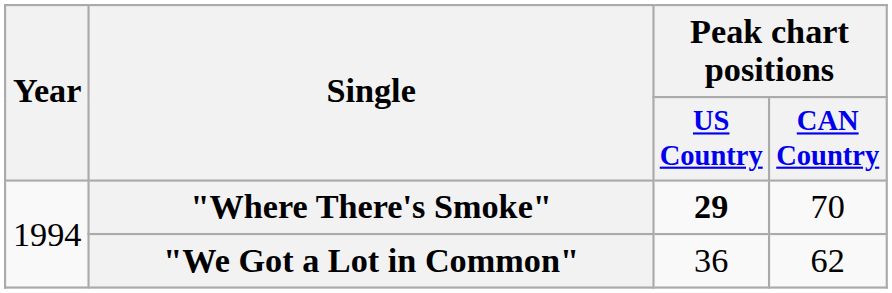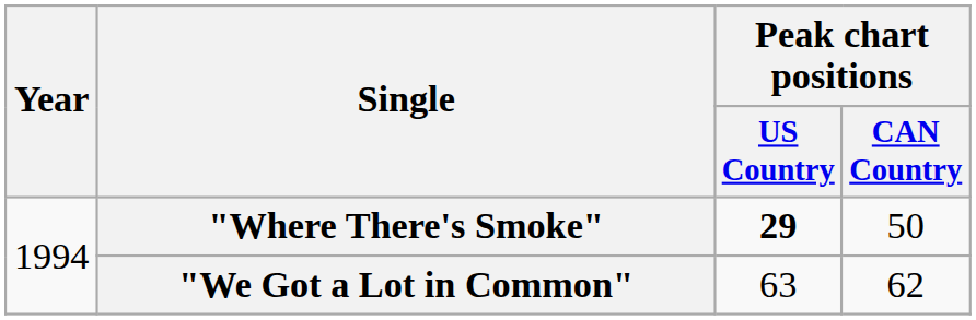 <table class="wikitable plainrowheaders" style="text-align:center;">
 <tr>
 <th rowspan="2">Year</th>
 <th rowspan="2" style="width:16em;">Single</th>
 <th colspan="2">Peak chart<br>positions</th>
 </tr>
 <tr style="font-size:smaller;">
 <th width="45"><a href='#'>US Country</a></th>
 <th width="45"><a href='#'>CAN Country</a></th>
 </tr>
 <tr>
 <td rowspan="2">1994</td>
 <th scope="row">"Where There's Smoke"</th>
 <td><strong>29</strong></td>
-<td>70</td>
+<td>50</td>
 </tr>
 <tr>
 <th scope="row">"We Got a Lot in Common"</th>
-<td>36</td>
+<td>63</td>
 <td>62</td>
 </tr>
 </table>
